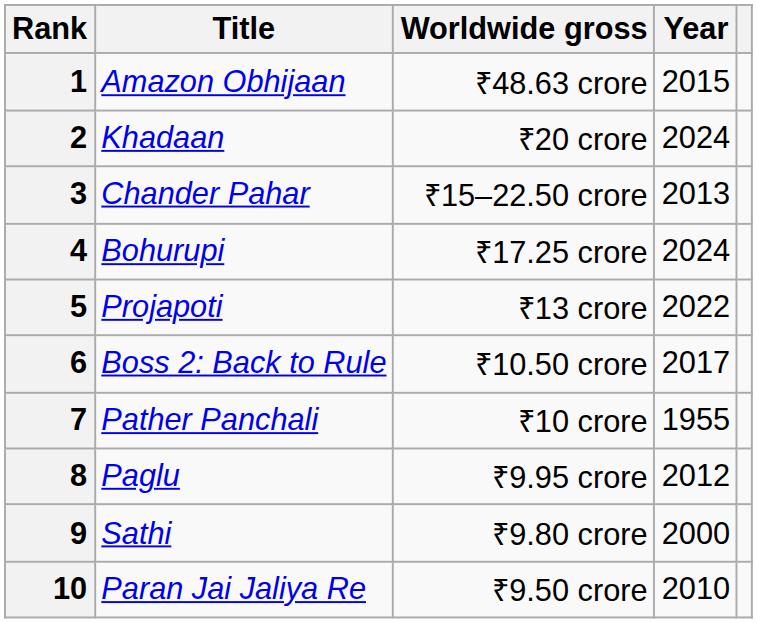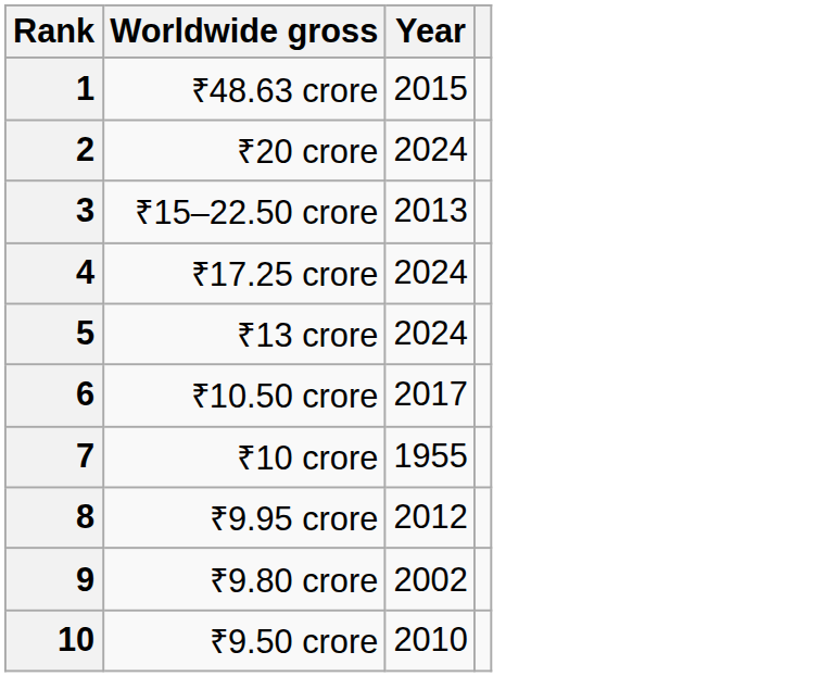 <table class="wikitable sortable plainrowheaders">
 <tr>
 <th scope="col">Rank</th>
-<th scope="col">Title</th>
 <th scope="col">Worldwide gross</th>
 <th scope="col">Year</th>
 <th scope="col" class="unsortable"></th>
 </tr>
 <tr>
 <th scope="row" style=text-align:right>1</th>
-<td><em><a href='#'>Amazon Obhijaan</a></em></td>
 <td align="right">₹48.63 crore</td>
 <td align="center">2015</td>
 <td align="center"></td>
 </tr>
 <tr>
 <th scope="row" style=text-align:right>2</th>
-<td><em><a href='#'>Khadaan</a></em></td>
 <td align="right">₹20 crore</td>
 <td align="center">2024</td>
 <td align="center"></td>
 </tr>
 <tr>
 <th scope="row" style="text-align:right">3</th>
-<td><em><a href='#'>Chander Pahar</a></em></td>
 <td align="right">₹15–22.50 crore</td>
 <td align="center">2013</td>
 <td align="center"></td>
 </tr>
 <tr>
 <th scope="row" style="text-align:right">4</th>
-<td><em><a href='#'>Bohurupi</a></em></td>
 <td align="right">₹17.25 crore</td>
 <td align="center">2024</td>
 <td align="center"></td>
 </tr>
 <tr>
 <th scope="row" style=text-align:right>5</th>
-<td><em><a href='#'>Projapoti</a></em></td>
 <td align="right">₹13 crore</td>
-<td align="center">2022</td>
+<td align="center">2024</td>
 <td align="center"></td>
 </tr>
 <tr>
 <th scope="row" style=text-align:right>6</th>
-<td><em><a href='#'>Boss 2: Back to Rule</a></em></td>
 <td align="right">₹10.50 crore</td>
 <td align="center">2017</td>
 <td align="center"></td>
 </tr>
 <tr>
 <th scope="row" style=text-align:right>7</th>
-<td><em><a href='#'>Pather Panchali</a></em></td>
 <td align="right">₹10 crore</td>
 <td style="text-align:center;">1955</td>
 <td style="text-align:center;"></td>
 </tr>
 <tr>
 <th scope="row" style=text-align:right>8</th>
-<td><em><a href='#'>Paglu</a></em></td>
 <td align="right">₹9.95 crore</td>
 <td align="center">2012</td>
 <td align="center"></td>
 </tr>
 <tr>
 <th scope="row" style=text-align:right>9</th>
-<td><em><a href='#'>Sathi</a></em></td>
 <td align="right">₹9.80 crore</td>
-<td align="center">2000</td>
+<td align="center">2002</td>
 <td align="center"></td>
 </tr>
 <tr>
 <th scope="row" style=text-align:right>10</th>
-<td><em><a href='#'>Paran Jai Jaliya Re</a></em></td>
 <td align="right">₹9.50 crore</td>
 <td align="center">2010</td>
 <td align="center"></td>
 </tr>
 </table>
